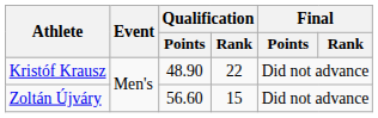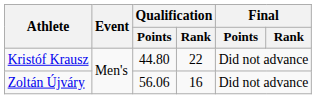 <table class=wikitable style="font-size:90%">
 <tr>
 <th rowspan="2">Athlete</th>
 <th rowspan="2">Event</th>
 <th colspan="2">Qualification</th>
 <th colspan="2">Final</th>
 </tr>
 <tr style="font-size:95%">
 <th>Points</th>
 <th>Rank</th>
 <th>Points</th>
 <th>Rank</th>
 </tr>
 <tr align=center>
 <td align=left><a href='#'>Kristóf Krausz</a></td>
 <td align=left rowspan=2>Men's</td>
-<td>48.90</td>
+<td>44.80</td>
 <td>22</td>
 <td colspan=2>Did not advance</td>
 </tr>
 <tr align=center>
 <td align=left><a href='#'>Zoltán Újváry</a></td>
-<td>56.60</td>
-<td>15</td>
+<td>56.06</td>
+<td>16</td>
 <td colspan=2>Did not advance</td>
 </tr>
 </table>
